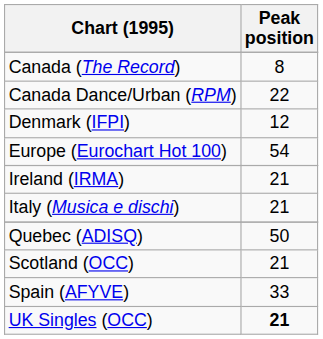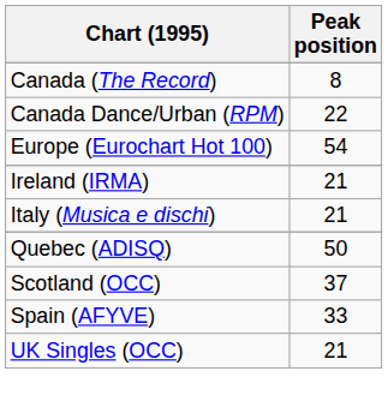 <table class="wikitable sortable">
 <tr>
 <th>Chart (1995)</th>
 <th>Peak<br>position</th>
 </tr>
 <tr>
 </tr>
 <tr>
 </tr>
 <tr>
 <td>Canada (<em><a href='#'>The Record</a></em>)</td>
 <td align="center">8</td>
 </tr>
 <tr>
 <td>Canada Dance/Urban (<a href='#'><em>RPM</em></a>)</td>
 <td align="center">22</td>
-</tr>
-<tr>
-<td>Denmark (<a href='#'>IFPI</a>)</td>
-<td align="center">12</td>
 </tr>
 <tr>
 <td>Europe (<a href='#'>Eurochart Hot 100</a>)</td>
 <td align="center">54</td>
 </tr>
 <tr>
 </tr>
 <tr>
 <td>Ireland (<a href='#'>IRMA</a>)</td>
 <td align="center">21</td>
 </tr>
 <tr>
 <td>Italy (<em><a href='#'>Musica e dischi</a></em>)</td>
 <td align="center">21</td>
 </tr>
 <tr>
 </tr>
 <tr>
 </tr>
 <tr>
 <td>Quebec (<a href='#'>ADISQ</a>)</td>
 <td align="center">50</td>
 </tr>
 <tr>
 <td>Scotland (<a href='#'>OCC</a>)</td>
-<td align="center">21</td>
+<td align="center">37</td>
 </tr>
 <tr>
 <td>Spain (<a href='#'>AFYVE</a>)</td>
 <td align="center">33</td>
 </tr>
 <tr>
 <td><a href='#'>UK Singles</a> (<a href='#'>OCC</a>)</td>
-<td align="center"><strong>21</strong></td>
+<td align="center">21</td>
 </tr>
 </table>
